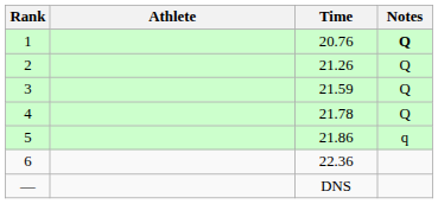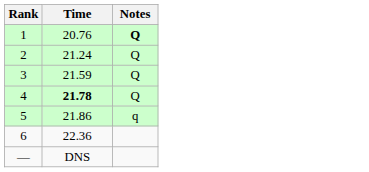 <table class="wikitable" style="text-align:center">
 <tr>
 <th width=40>Rank</th>
-<th width=250>Athlete</th>
 <th width=80>Time</th>
 <th width=50>Notes</th>
 </tr>
 <tr bgcolor=ccffcc>
 <td>1</td>
-<td align=left></td>
 <td>20.76</td>
 <td><strong>Q</strong></td>
 </tr>
 <tr bgcolor=ccffcc>
 <td>2</td>
-<td align=left></td>
-<td>21.26</td>
+<td>21.24</td>
 <td>Q</td>
 </tr>
 <tr bgcolor=ccffcc>
 <td>3</td>
-<td align=left></td>
 <td>21.59</td>
 <td>Q</td>
 </tr>
 <tr bgcolor=ccffcc>
 <td>4</td>
-<td align=left></td>
-<td>21.78</td>
+<td><strong>21.78</strong></td>
 <td>Q</td>
 </tr>
 <tr bgcolor=ccffcc>
 <td>5</td>
-<td align=left></td>
 <td>21.86</td>
 <td>q</td>
 </tr>
 <tr>
 <td>6</td>
-<td align=left></td>
 <td>22.36</td>
 <td></td>
 </tr>
 <tr>
 <td>—</td>
-<td align=left></td>
 <td>DNS</td>
 <td></td>
 </tr>
 </table>
